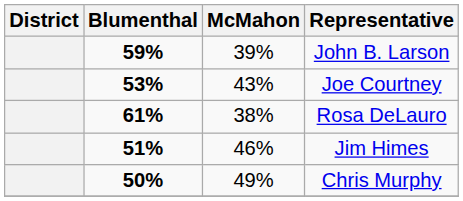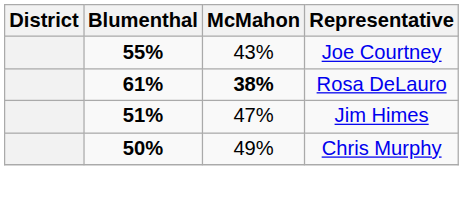 <table class=wikitable>
 <tr>
 <th>District</th>
 <th>Blumenthal</th>
 <th>McMahon</th>
 <th>Representative</th>
 </tr>
 <tr align=center>
 <th></th>
-<td><strong>59%</strong></td>
-<td>39%</td>
-<td><a href='#'>John B. Larson</a></td>
-</tr>
-<tr align=center>
-<th></th>
-<td><strong>53%</strong></td>
+<td><strong>55%</strong></td>
 <td>43%</td>
 <td><a href='#'>Joe Courtney</a></td>
 </tr>
 <tr align=center>
 <th></th>
 <td><strong>61%</strong></td>
-<td>38%</td>
+<td><strong>38%</strong></td>
 <td><a href='#'>Rosa DeLauro</a></td>
 </tr>
 <tr align=center>
 <th></th>
 <td><strong>51%</strong></td>
-<td>46%</td>
+<td>47%</td>
 <td><a href='#'>Jim Himes</a></td>
 </tr>
 <tr align=center>
 <th></th>
 <td><strong>50%</strong></td>
 <td>49%</td>
 <td><a href='#'>Chris Murphy</a></td>
 </tr>
 <tr align=center>
 </tr>
 </table>
